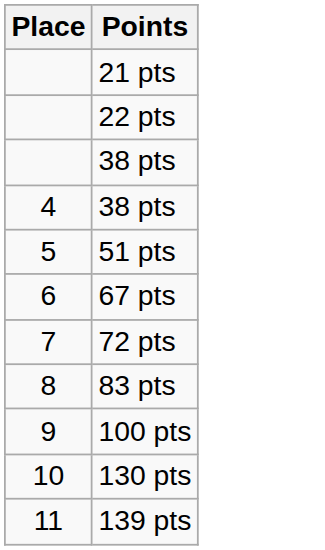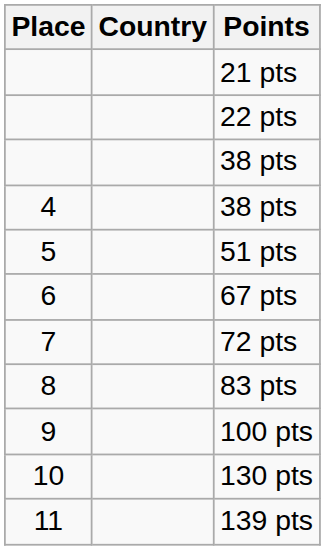 <table class=wikitable>
 <tr>
 <th>Place</th>
+<th>Country</th>
 <th>Points</th>
 </tr>
 <tr>
 <td align=center></td>
+<td></td>
 <td>21 pts</td>
 </tr>
 <tr>
 <td align=center></td>
+<td></td>
 <td>22 pts</td>
 </tr>
 <tr>
 <td align=center></td>
+<td></td>
 <td>38 pts</td>
 </tr>
 <tr>
 <td align=center>4</td>
+<td></td>
 <td>38 pts</td>
 </tr>
 <tr>
 <td align=center>5</td>
+<td></td>
 <td>51 pts</td>
 </tr>
 <tr>
 <td align=center>6</td>
+<td></td>
 <td>67 pts</td>
 </tr>
 <tr>
 <td align=center>7</td>
+<td></td>
 <td>72 pts</td>
 </tr>
 <tr>
 <td align=center>8</td>
+<td></td>
 <td>83 pts</td>
 </tr>
 <tr>
 <td align=center>9</td>
+<td></td>
 <td>100 pts</td>
 </tr>
 <tr>
 <td align=center>10</td>
+<td></td>
 <td>130 pts</td>
 </tr>
 <tr>
 <td align=center>11</td>
+<td></td>
 <td>139 pts</td>
 </tr>
 </table>
